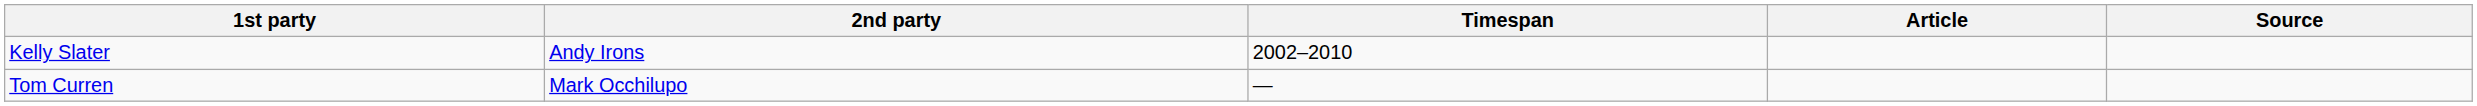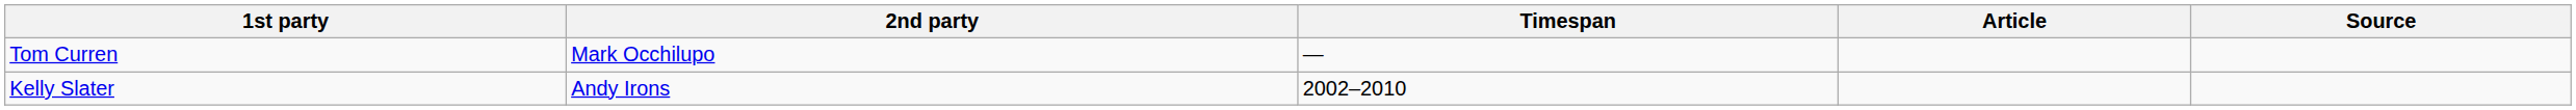 <table class="wikitable"  style="font-size:98%; width:98%;">
 <tr>
 <th>1st party</th>
 <th>2nd party</th>
 <th>Timespan</th>
 <th>Article</th>
 <th class="unsortable">Source</th>
 </tr>
 <tr>
+<td> <a href='#'>Tom Curren</a></td>
+<td> <a href='#'>Mark Occhilupo</a></td>
+<td>—</td>
+<td></td>
+<td></td>
+</tr>
+<tr>
 <td> <a href='#'>Kelly Slater</a></td>
 <td> <a href='#'>Andy Irons</a></td>
 <td>2002–2010</td>
 <td></td>
 <td></td>
 </tr>
-<tr>
-<td> <a href='#'>Tom Curren</a></td>
-<td> <a href='#'>Mark Occhilupo</a></td>
-<td>—</td>
-<td></td>
-<td></td>
-</tr>
 </table>
